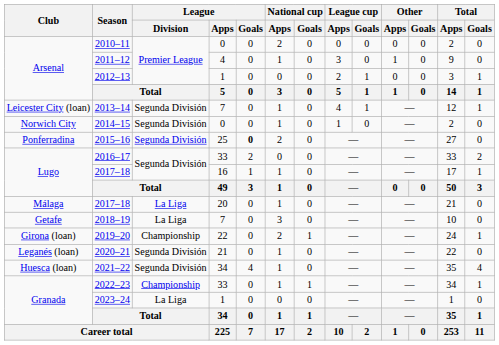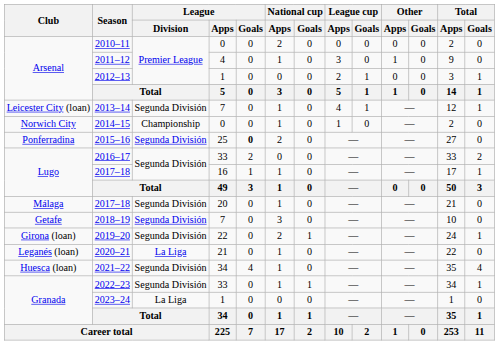 <table class="wikitable" border="1" style="text-align: center">
 <tr>
 <th rowspan="2">Club</th>
 <th rowspan="2">Season</th>
 <th colspan="3">League</th>
 <th colspan="2">National cup</th>
 <th colspan="2">League cup</th>
 <th colspan="2">Other</th>
 <th colspan="2">Total</th>
 </tr>
 <tr>
 <th>Division</th>
 <th>Apps</th>
 <th>Goals</th>
 <th>Apps</th>
 <th>Goals</th>
 <th>Apps</th>
 <th>Goals</th>
 <th>Apps</th>
 <th>Goals</th>
 <th>Apps</th>
 <th>Goals</th>
 </tr>
 <tr>
 <td rowspan="4"><a href='#'>Arsenal</a></td>
 <td><a href='#'>2010–11</a></td>
 <td rowspan="3"><a href='#'>Premier League</a></td>
 <td>0</td>
 <td>0</td>
 <td>2</td>
 <td>0</td>
 <td>0</td>
 <td>0</td>
 <td>0</td>
 <td>0</td>
 <td>2</td>
 <td>0</td>
 </tr>
 <tr>
 <td><a href='#'>2011–12</a></td>
 <td>4</td>
 <td>0</td>
 <td>1</td>
 <td>0</td>
 <td>3</td>
 <td>0</td>
 <td>1</td>
 <td>0</td>
 <td>9</td>
 <td>0</td>
 </tr>
 <tr>
 <td><a href='#'>2012–13</a></td>
 <td>1</td>
 <td>0</td>
 <td>0</td>
 <td>0</td>
 <td>2</td>
 <td>1</td>
 <td>0</td>
 <td>0</td>
 <td>3</td>
 <td>1</td>
 </tr>
 <tr>
 <th colspan="2">Total</th>
 <th>5</th>
 <th>0</th>
 <th>3</th>
 <th>0</th>
 <th>5</th>
 <th>1</th>
 <th>1</th>
 <th>0</th>
 <th>14</th>
 <th>1</th>
 </tr>
 <tr>
 <td><a href='#'>Leicester City</a> (loan)</td>
 <td><a href='#'>2013–14</a></td>
 <td>Segunda División</td>
 <td>7</td>
 <td>0</td>
 <td>1</td>
 <td>0</td>
 <td>4</td>
 <td>1</td>
 <td colspan="2">—</td>
 <td>12</td>
 <td>1</td>
 </tr>
 <tr>
 <td><a href='#'>Norwich City</a></td>
 <td><a href='#'>2014–15</a></td>
-<td>Segunda División</td>
+<td>Championship</td>
 <td>0</td>
 <td>0</td>
 <td>1</td>
 <td>0</td>
 <td>1</td>
 <td>0</td>
 <td colspan="2">—</td>
 <td>2</td>
 <td>0</td>
 </tr>
 <tr>
 <td><a href='#'>Ponferradina</a></td>
 <td><a href='#'>2015–16</a></td>
 <td><a href='#'>Segunda División</a></td>
 <td>25</td>
 <td><strong>0</strong></td>
 <td>2</td>
 <td>0</td>
 <td colspan="2">—</td>
 <td colspan="2">—</td>
 <td>27</td>
 <td>0</td>
 </tr>
 <tr>
 <td rowspan="3"><a href='#'>Lugo</a></td>
 <td><a href='#'>2016–17</a></td>
 <td rowspan="2">Segunda División</td>
 <td>33</td>
 <td>2</td>
 <td>0</td>
 <td>0</td>
 <td colspan="2">—</td>
 <td colspan="2">—</td>
 <td>33</td>
 <td>2</td>
 </tr>
 <tr>
 <td><a href='#'>2017–18</a></td>
 <td>16</td>
 <td>1</td>
 <td>1</td>
 <td>0</td>
 <td colspan="2">—</td>
 <td colspan="2">—</td>
 <td>17</td>
 <td>1</td>
 </tr>
 <tr>
 <th colspan="2">Total</th>
 <th>49</th>
 <th>3</th>
 <th>1</th>
 <th>0</th>
 <th colspan="2">—</th>
 <th>0</th>
 <th>0</th>
 <th>50</th>
 <th>3</th>
 </tr>
 <tr>
 <td><a href='#'>Málaga</a></td>
 <td><a href='#'>2017–18</a></td>
-<td><a href='#'>La Liga</a></td>
+<td>Segunda División</td>
 <td>20</td>
 <td>0</td>
 <td>1</td>
 <td>0</td>
 <td colspan="2">—</td>
 <td colspan="2">—</td>
 <td>21</td>
 <td>0</td>
 </tr>
 <tr>
 <td><a href='#'>Getafe</a></td>
 <td><a href='#'>2018–19</a></td>
-<td>La Liga</td>
+<td><a href='#'>Segunda División</a></td>
 <td>7</td>
 <td>0</td>
 <td>3</td>
 <td>0</td>
 <td colspan="2">—</td>
 <td colspan="2">—</td>
 <td>10</td>
 <td>0</td>
 </tr>
 <tr>
 <td><a href='#'>Girona</a> (loan)</td>
 <td><a href='#'>2019–20</a></td>
-<td>Championship</td>
+<td>Segunda División</td>
 <td>22</td>
 <td>0</td>
 <td>2</td>
 <td>1</td>
 <td colspan="2">—</td>
 <td colspan="2">—</td>
 <td>24</td>
 <td>1</td>
 </tr>
 <tr>
 <td><a href='#'>Leganés</a> (loan)</td>
 <td><a href='#'>2020–21</a></td>
-<td>Segunda División</td>
+<td><a href='#'>La Liga</a></td>
 <td>21</td>
 <td>0</td>
 <td>1</td>
 <td>0</td>
 <td colspan="2">—</td>
 <td colspan="2">—</td>
 <td>22</td>
 <td>0</td>
 </tr>
 <tr>
 <td><a href='#'>Huesca</a> (loan)</td>
 <td><a href='#'>2021–22</a></td>
 <td>Segunda División</td>
 <td>34</td>
 <td>4</td>
 <td>1</td>
 <td>0</td>
 <td colspan="2">—</td>
 <td colspan="2">—</td>
 <td>35</td>
 <td>4</td>
 </tr>
 <tr>
 <td rowspan="3"><a href='#'>Granada</a></td>
 <td><a href='#'>2022–23</a></td>
-<td><a href='#'>Championship</a></td>
+<td>Segunda División</td>
 <td>33</td>
 <td>0</td>
 <td>1</td>
 <td>1</td>
 <td colspan="2">—</td>
 <td colspan="2">—</td>
 <td>34</td>
 <td>1</td>
 </tr>
 <tr>
 <td><a href='#'>2023–24</a></td>
 <td>La Liga</td>
 <td>1</td>
 <td>0</td>
 <td>0</td>
 <td>0</td>
 <td colspan="2">—</td>
 <td colspan="2">—</td>
 <td>1</td>
 <td>0</td>
 </tr>
 <tr>
 <th colspan="2">Total</th>
 <th>34</th>
 <th>0</th>
 <th>1</th>
 <th>1</th>
 <th colspan="2">—</th>
 <th colspan="2">—</th>
 <th>35</th>
 <th>1</th>
 </tr>
 <tr>
 <th colspan="3">Career total</th>
 <th>225</th>
 <th>7</th>
 <th>17</th>
 <th>2</th>
 <th>10</th>
 <th>2</th>
 <th>1</th>
 <th>0</th>
 <th>253</th>
 <th>11</th>
 </tr>
 </table>
